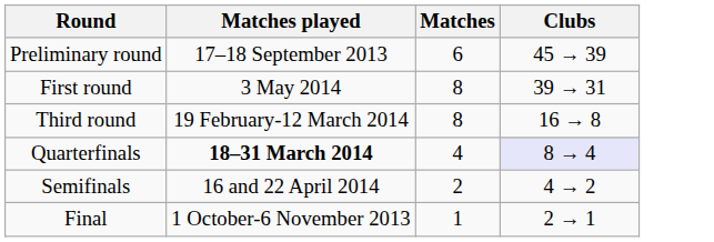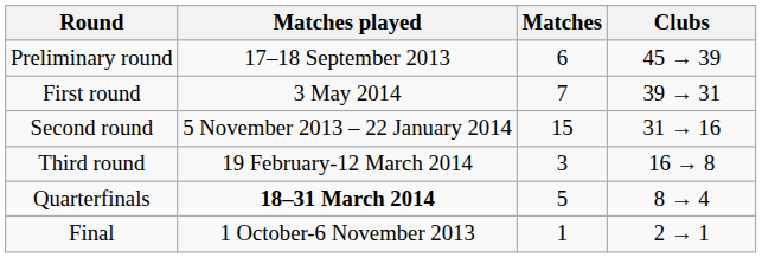 <table class="wikitable">
 <tr>
 <th>Round</th>
 <th>Matches played</th>
 <th>Matches</th>
 <th style="width:100px;">Clubs</th>
 </tr>
 <tr align=center>
 <td>Preliminary round</td>
 <td>17–18 September 2013</td>
 <td>6</td>
 <td>45 → 39</td>
 </tr>
 <tr align=center>
 <td>First round</td>
 <td>3 May 2014</td>
-<td>8</td>
+<td>7</td>
 <td>39 → 31</td>
+</tr>
+<tr align=center>
+<td>Second round</td>
+<td>5 November 2013 – 22 January 2014</td>
+<td>15</td>
+<td>31 → 16</td>
 </tr>
 <tr align=center>
 <td>Third round</td>
 <td>19 February-12 March 2014</td>
-<td>8</td>
+<td>3</td>
 <td>16 → 8</td>
 </tr>
 <tr align=center>
 <td>Quarterfinals</td>
 <td><strong>18–31 March 2014</strong></td>
-<td>4</td>
-<td style="background: lavender;">8 → 4</td>
-</tr>
-<tr align=center>
-<td>Semifinals</td>
-<td>16 and 22 April 2014</td>
-<td>2</td>
-<td>4 → 2</td>
+<td>5</td>
+<td>8 → 4</td>
 </tr>
 <tr align=center>
 <td>Final</td>
 <td>1 October-6 November 2013</td>
 <td>1</td>
 <td>2 → 1</td>
 </tr>
 </table>
